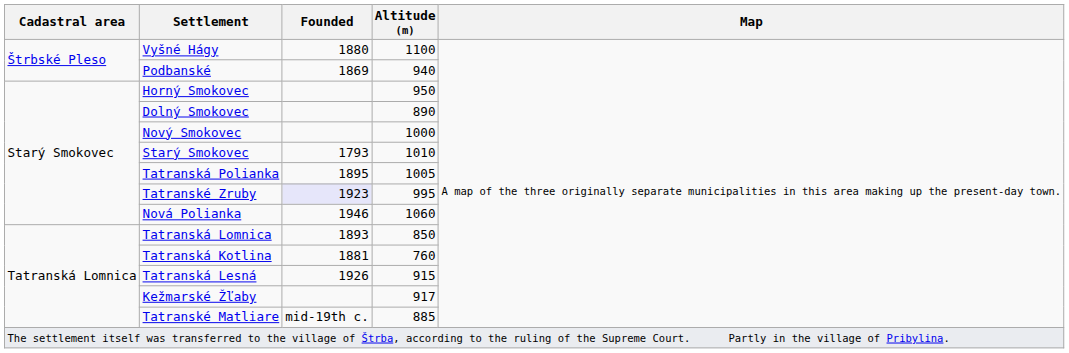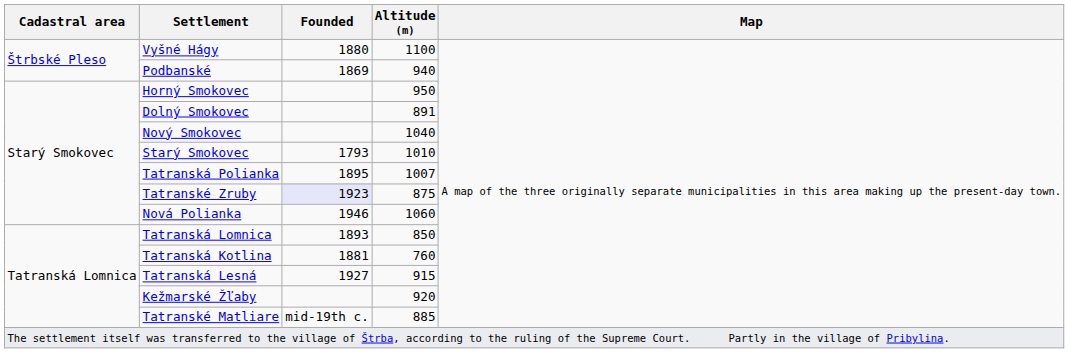 <table class="wikitable">
 <tr>
 <th>Cadastral area</th>
 <th>Settlement</th>
 <th>Founded</th>
 <th>Altitude<br><small>(m)</small></th>
 <th>Map</th>
 </tr>
 <tr>
 <td rowspan="2"> <a href='#'>Štrbské Pleso</a></td>
 <td> <a href='#'>Vyšné Hágy</a></td>
 <td align="right">1880</td>
 <td align="right">1100</td>
 <td rowspan="14" align="center"><br><small>A map of the three originally separate municipalities in this area making up the present-day town.</small></td>
 </tr>
 <tr>
 <td> <a href='#'>Podbanské</a></td>
 <td align="right">1869</td>
 <td align="right">940</td>
 </tr>
 <tr>
 <td rowspan="7"> Starý Smokovec</td>
 <td> <a href='#'>Horný Smokovec</a></td>
 <td align="right"></td>
 <td align="right">950</td>
 </tr>
 <tr>
 <td> <a href='#'>Dolný Smokovec</a></td>
 <td align="right"></td>
-<td align="right">890</td>
+<td align="right">891</td>
 </tr>
 <tr>
 <td> <a href='#'>Nový Smokovec</a></td>
 <td align="right"></td>
-<td align="right">1000</td>
+<td align="right">1040</td>
 </tr>
 <tr>
 <td> <a href='#'>Starý Smokovec</a></td>
 <td align="right">1793</td>
 <td align="right">1010</td>
 </tr>
 <tr>
 <td> <a href='#'>Tatranská Polianka</a></td>
 <td align="right">1895</td>
-<td align="right">1005</td>
+<td align="right">1007</td>
 </tr>
 <tr>
 <td> <a href='#'>Tatranské Zruby</a></td>
 <td align="right" style="background: lavender;">1923</td>
-<td align="right">995</td>
+<td align="right">875</td>
 </tr>
 <tr>
 <td> <a href='#'>Nová Polianka</a></td>
 <td align="right">1946</td>
 <td align="right">1060</td>
 </tr>
 <tr>
 <td rowspan="5"> Tatranská Lomnica</td>
 <td> <a href='#'>Tatranská Lomnica</a></td>
 <td align="right">1893</td>
 <td align="right">850</td>
 </tr>
 <tr>
 <td> <a href='#'>Tatranská Kotlina</a></td>
 <td align="right">1881</td>
 <td align="right">760</td>
 </tr>
 <tr>
 <td> <a href='#'>Tatranská Lesná</a></td>
-<td align="right">1926</td>
+<td align="right">1927</td>
 <td align="right">915</td>
 </tr>
 <tr>
 <td> <a href='#'>Kežmarské Žľaby</a></td>
 <td align="right"></td>
-<td align="right">917</td>
+<td align="right">920</td>
 </tr>
 <tr>
 <td> <a href='#'>Tatranské Matliare</a></td>
 <td align="right">mid-19th c.</td>
 <td align="right">885</td>
 </tr>
 <tr>
 <td colspan="5" style="background-color:#eaecf0;"> <small> The settlement itself was transferred to the village of <a href='#'>Štrba</a>, according to the ruling of the Supreme Court.</small>      <small> Partly in the village of <a href='#'>Pribylina</a>.</small></td>
 </tr>
 </table>
